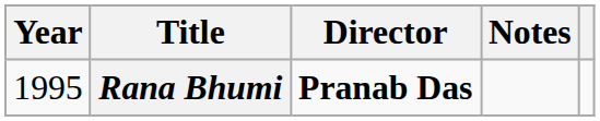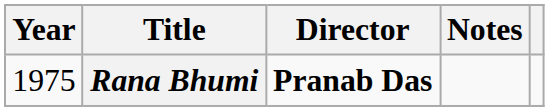 <table class="wikitable sortable">
 <tr>
 <th>Year</th>
 <th>Title</th>
 <th>Director</th>
 <th>Notes</th>
 <th></th>
 </tr>
 <tr>
-<td>1995</td>
+<td>1975</td>
 <th><em>Rana Bhumi</em></th>
 <td><strong>Pranab Das</strong></td>
 <td></td>
 <td></td>
 </tr>
 </table>
